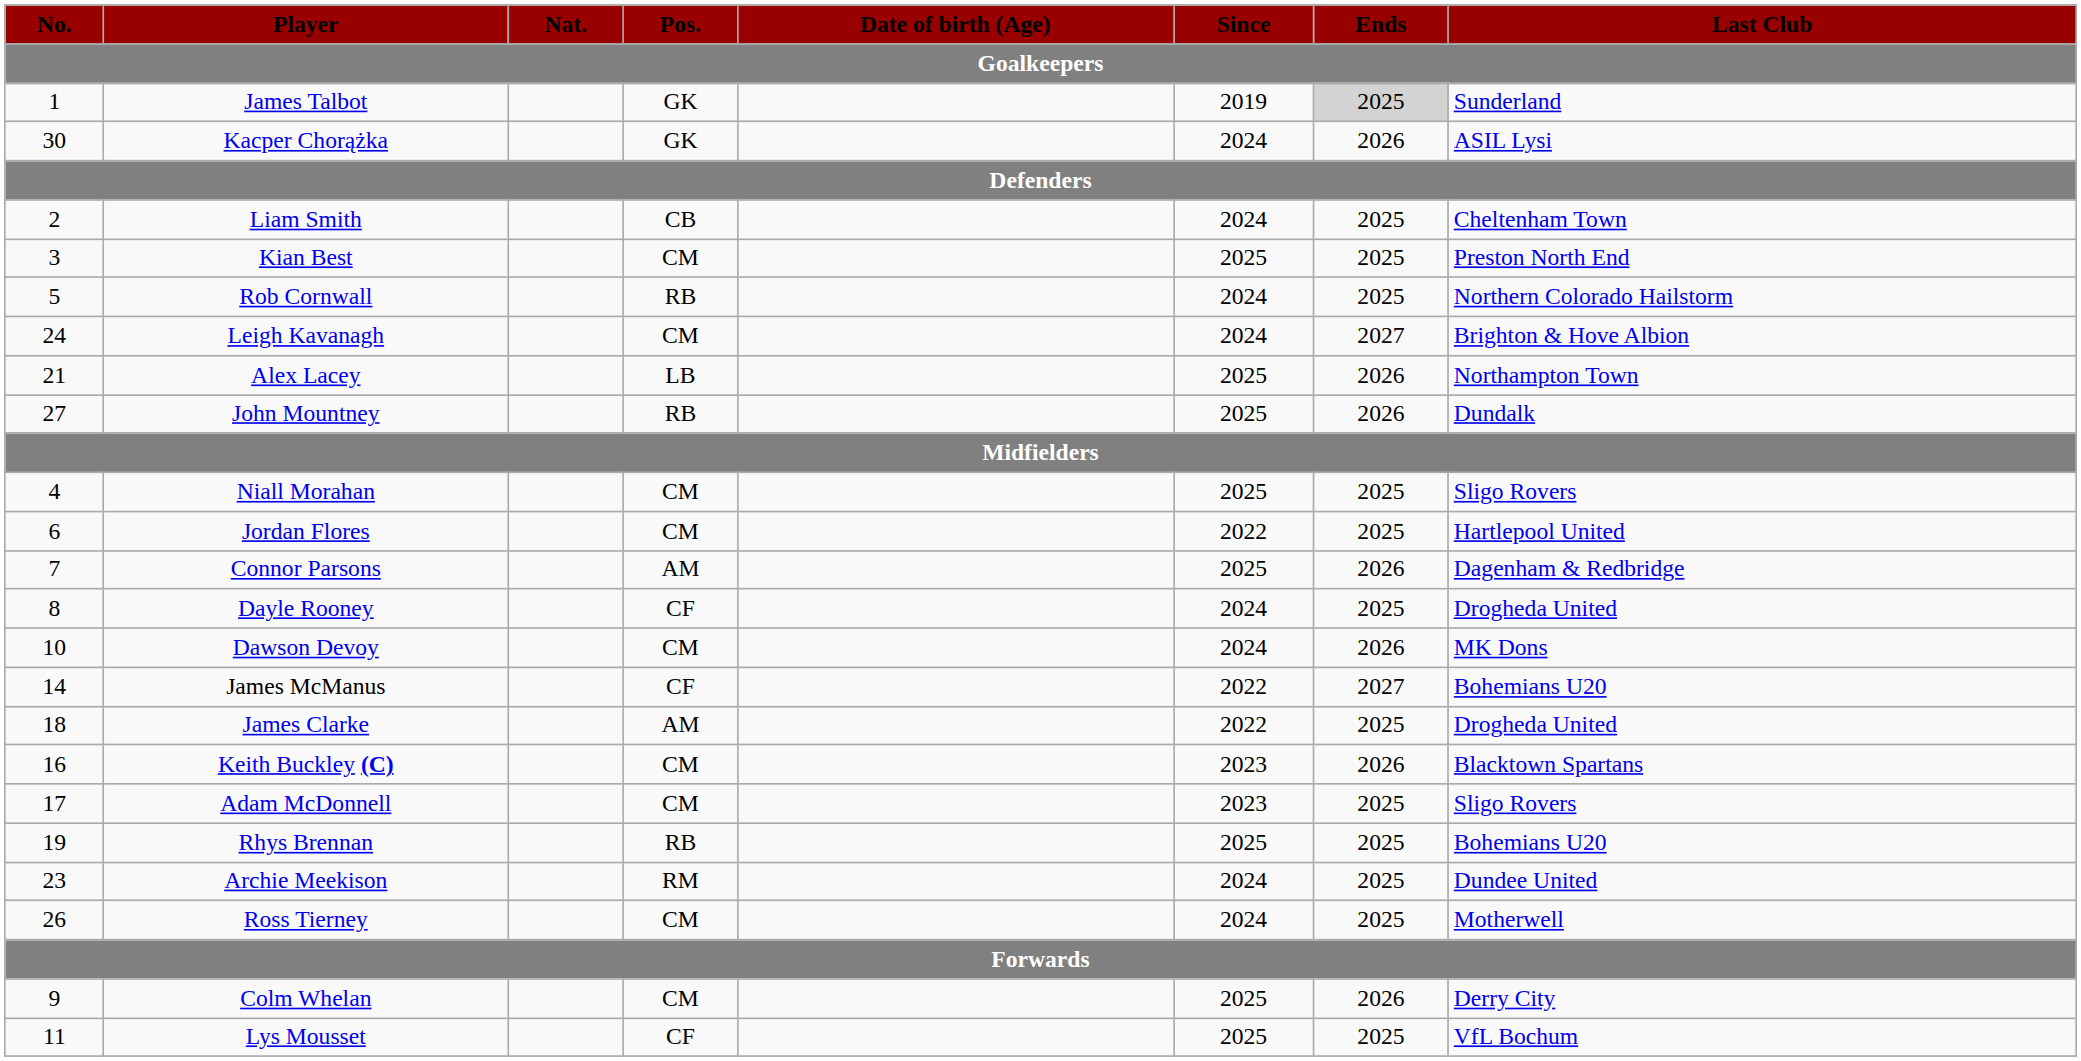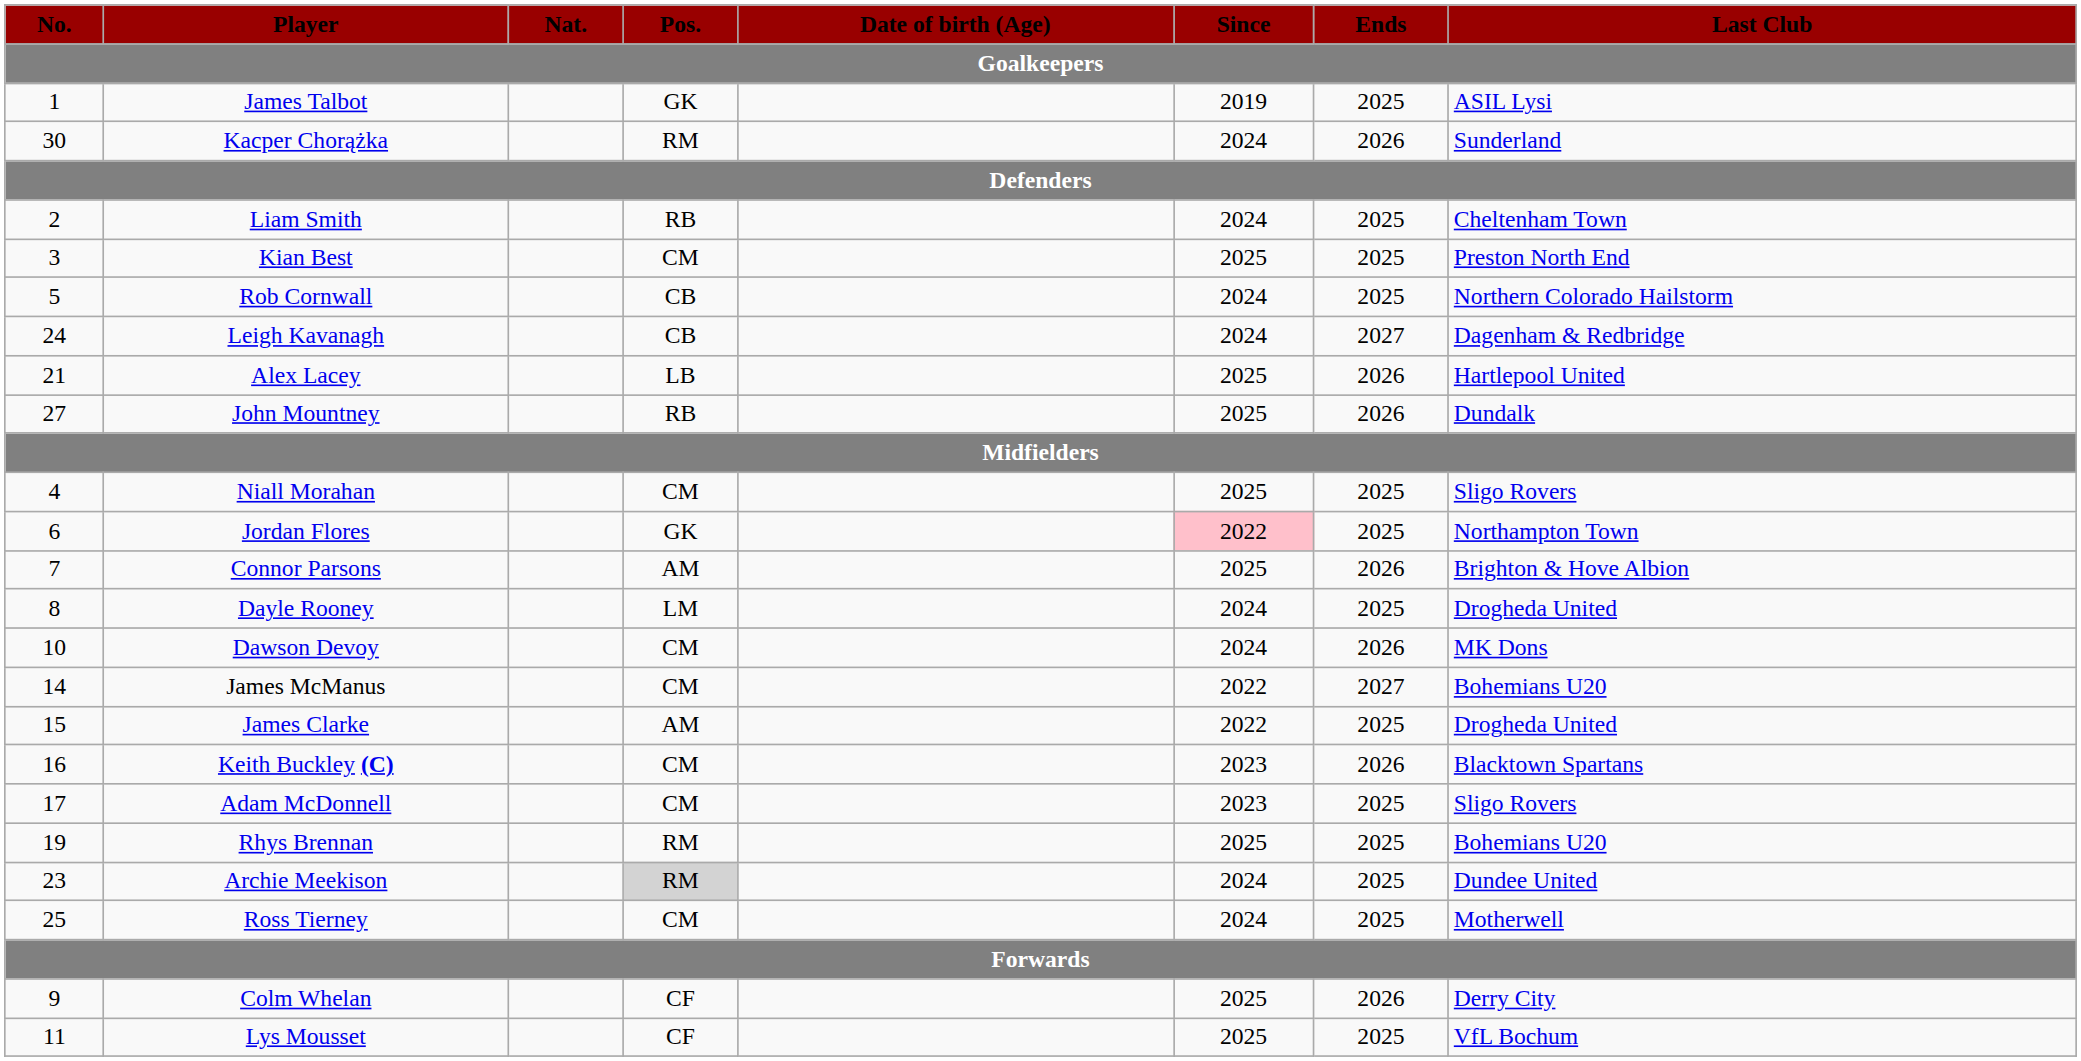 <table class="wikitable" style="text-align: center; font-size:90%; width:100%;">
 <tr>
 <th style=background:#990000;color:#000000>No.</th>
 <th style=background:#990000;color:#000000>Player</th>
 <th style=background:#990000;color:#000000>Nat.</th>
 <th style=background:#990000;color:#000000>Pos.</th>
 <th style=background:#990000;color:#000000>Date of birth (Age)</th>
 <th style=background:#990000;color:#000000>Since</th>
 <th style=background:#990000;color:#000000>Ends</th>
 <th style=background:#990000;color:#000000>Last Club</th>
 </tr>
 <tr>
 <th colspan="10" style="background:gray; color:white; text-align:center;">Goalkeepers</th>
 </tr>
 <tr>
 <td>1</td>
 <td><a href='#'>James Talbot</a></td>
 <td></td>
 <td>GK</td>
 <td></td>
 <td>2019</td>
-<td style="background: lightgrey;">2025</td>
-<td align=left> <a href='#'>Sunderland</a></td>
+<td>2025</td>
+<td align=left><a href='#'>ASIL Lysi</a></td>
 </tr>
 <tr>
 <td>30</td>
 <td><a href='#'>Kacper Chorążka</a></td>
 <td></td>
-<td>GK</td>
+<td>RM</td>
 <td></td>
 <td>2024</td>
 <td>2026</td>
-<td align=left><a href='#'>ASIL Lysi</a></td>
+<td align=left> <a href='#'>Sunderland</a></td>
 </tr>
 <tr>
 <th colspan="10" style="background:gray; color:white; text-align:center;">Defenders</th>
 </tr>
 <tr>
 <td>2</td>
 <td><a href='#'>Liam Smith</a></td>
 <td></td>
-<td>CB</td>
+<td>RB</td>
 <td></td>
 <td>2024</td>
 <td>2025</td>
 <td align=left> <a href='#'>Cheltenham Town</a></td>
 </tr>
 <tr>
 <td>3</td>
 <td><a href='#'>Kian Best</a></td>
 <td></td>
 <td>CM</td>
 <td></td>
 <td>2025</td>
 <td>2025</td>
 <td align=left> <a href='#'>Preston North End</a></td>
 </tr>
 <tr>
 <td>5</td>
 <td><a href='#'>Rob Cornwall</a></td>
 <td></td>
-<td>RB</td>
+<td>CB</td>
 <td></td>
 <td>2024</td>
 <td>2025</td>
 <td align=left> <a href='#'>Northern Colorado Hailstorm</a></td>
 </tr>
 <tr>
 <td>24</td>
 <td><a href='#'>Leigh Kavanagh</a></td>
 <td></td>
-<td>CM</td>
+<td>CB</td>
 <td></td>
 <td>2024</td>
 <td>2027</td>
-<td align=left> <a href='#'>Brighton & Hove Albion</a></td>
+<td align=left> <a href='#'>Dagenham & Redbridge</a></td>
 </tr>
 <tr>
 <td>21</td>
 <td><a href='#'>Alex Lacey</a></td>
 <td></td>
 <td>LB</td>
 <td></td>
 <td>2025</td>
 <td>2026</td>
-<td align=left> <a href='#'>Northampton Town</a></td>
+<td align=left> <a href='#'>Hartlepool United</a></td>
 </tr>
 <tr>
 <td>27</td>
 <td><a href='#'>John Mountney</a></td>
 <td></td>
 <td>RB</td>
 <td></td>
 <td>2025</td>
 <td>2026</td>
 <td align=left> <a href='#'>Dundalk</a></td>
 </tr>
 <tr>
 <th colspan="10" style="background:gray; color:white; text-align:center;">Midfielders</th>
 </tr>
 <tr>
 <td>4</td>
 <td><a href='#'>Niall Morahan</a></td>
 <td></td>
 <td>CM</td>
 <td></td>
 <td>2025</td>
 <td>2025</td>
 <td align=left> <a href='#'>Sligo Rovers</a></td>
 </tr>
 <tr>
 <td>6</td>
 <td><a href='#'>Jordan Flores</a></td>
 <td></td>
-<td>CM</td>
+<td>GK</td>
 <td></td>
-<td>2022</td>
+<td style="background: pink;">2022</td>
 <td>2025</td>
-<td align=left> <a href='#'>Hartlepool United</a></td>
+<td align=left> <a href='#'>Northampton Town</a></td>
 </tr>
 <tr>
 <td>7</td>
 <td><a href='#'>Connor Parsons</a></td>
 <td></td>
 <td>AM</td>
 <td></td>
 <td>2025</td>
 <td>2026</td>
-<td align=left> <a href='#'>Dagenham & Redbridge</a></td>
+<td align=left> <a href='#'>Brighton & Hove Albion</a></td>
 </tr>
 <tr>
 <td>8</td>
 <td><a href='#'>Dayle Rooney</a></td>
 <td></td>
-<td>CF</td>
+<td>LM</td>
 <td></td>
 <td>2024</td>
 <td>2025</td>
 <td align=left> <a href='#'>Drogheda United</a></td>
 </tr>
 <tr>
 <td>10</td>
 <td><a href='#'>Dawson Devoy</a></td>
 <td></td>
 <td>CM</td>
 <td></td>
 <td>2024</td>
 <td>2026</td>
 <td align=left> <a href='#'>MK Dons</a></td>
 </tr>
 <tr>
 <td>14</td>
 <td>James McManus</td>
 <td></td>
-<td>CF</td>
+<td>CM</td>
 <td></td>
 <td>2022</td>
 <td>2027</td>
 <td align=left> <a href='#'>Bohemians U20</a></td>
 </tr>
 <tr>
-<td>18</td>
+<td>15</td>
 <td><a href='#'>James Clarke</a></td>
 <td></td>
 <td>AM</td>
 <td></td>
 <td>2022</td>
 <td>2025</td>
 <td align=left> <a href='#'>Drogheda United</a></td>
 </tr>
 <tr>
 <td>16</td>
 <td><a href='#'>Keith Buckley</a> <strong><a href='#'>(C)</a></strong></td>
 <td></td>
 <td>CM</td>
 <td></td>
 <td>2023</td>
 <td>2026</td>
 <td align=left> <a href='#'>Blacktown Spartans</a></td>
 </tr>
 <tr>
 <td>17</td>
 <td><a href='#'>Adam McDonnell</a></td>
 <td></td>
 <td>CM</td>
 <td></td>
 <td>2023</td>
 <td>2025</td>
 <td align=left> <a href='#'>Sligo Rovers</a></td>
 </tr>
 <tr>
 <td>19</td>
 <td><a href='#'>Rhys Brennan</a></td>
 <td></td>
-<td>RB</td>
+<td>RM</td>
 <td></td>
 <td>2025</td>
 <td>2025</td>
 <td align=left> <a href='#'>Bohemians U20</a></td>
 </tr>
 <tr>
 <td>23</td>
 <td><a href='#'>Archie Meekison</a></td>
 <td></td>
-<td>RM</td>
+<td style="background: lightgrey;">RM</td>
 <td></td>
 <td>2024</td>
 <td>2025</td>
 <td align=left> <a href='#'>Dundee United</a></td>
 </tr>
 <tr>
-<td>26</td>
+<td>25</td>
 <td><a href='#'>Ross Tierney</a></td>
 <td></td>
 <td>CM</td>
 <td></td>
 <td>2024</td>
 <td>2025</td>
 <td align=left> <a href='#'>Motherwell</a></td>
 </tr>
 <tr>
 <th colspan="10" style="background:gray; color:white; text-align:center;">Forwards</th>
 </tr>
 <tr>
 <td>9</td>
 <td><a href='#'>Colm Whelan</a></td>
 <td></td>
-<td>CM</td>
+<td>CF</td>
 <td></td>
 <td>2025</td>
 <td>2026</td>
 <td align=left> <a href='#'>Derry City</a></td>
 </tr>
 <tr>
 <td>11</td>
 <td><a href='#'>Lys Mousset</a></td>
 <td></td>
 <td>CF</td>
 <td></td>
 <td>2025</td>
 <td>2025</td>
 <td align=left> <a href='#'>VfL Bochum</a></td>
 </tr>
 </table>
